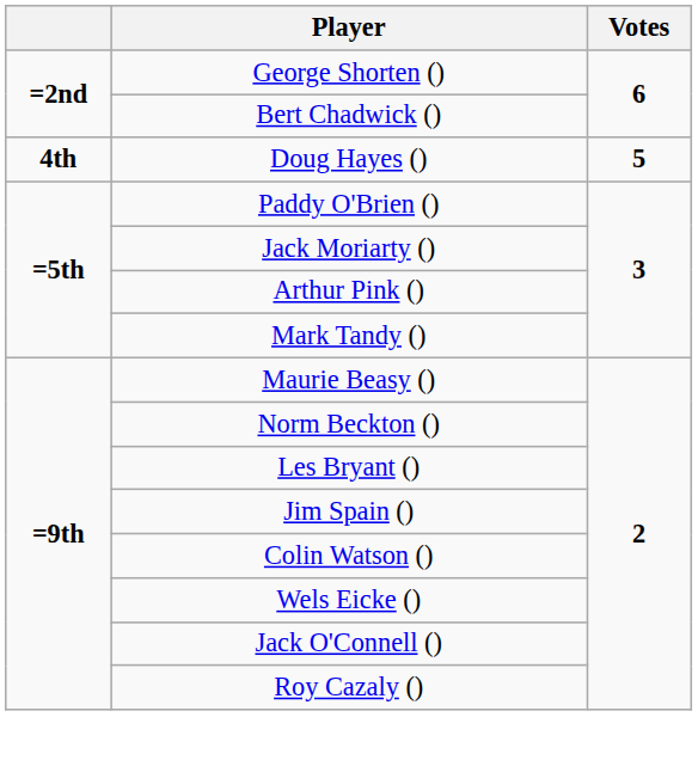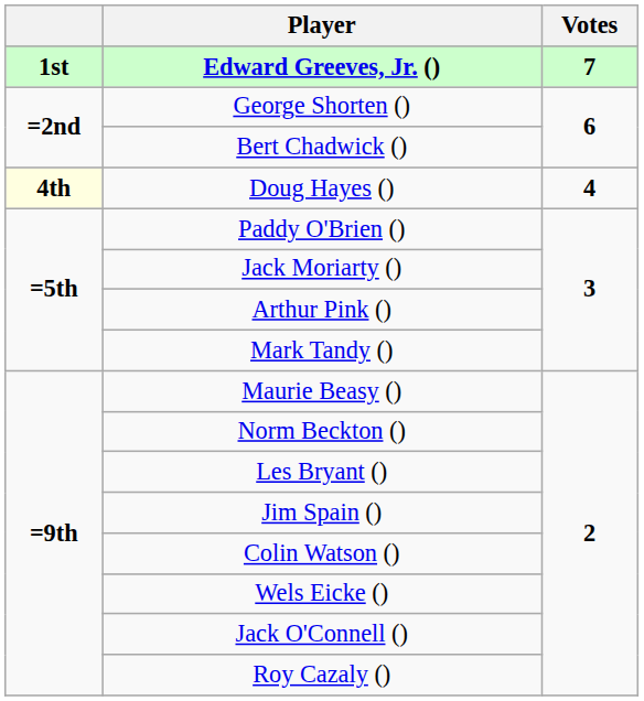 <table class="wikitable" style="text-align: center; font-size: 90%;">
 <tr>
 <th width="50"></th>
 <th width="250">Player</th>
 <th width="50">Votes</th>
+</tr>
+<tr style="background: #CCFFCC; font-weight: bold;" |>
+<td><strong>1st</strong></td>
+<td><a href='#'>Edward Greeves, Jr.</a> ()</td>
+<td><strong>7</strong></td>
 </tr>
 <tr>
 <td rowspan=2><strong>=2nd</strong></td>
 <td><a href='#'>George Shorten</a> ()<br></td>
 <td rowspan=2><strong>6</strong></td>
 </tr>
 <tr>
 <td><a href='#'>Bert Chadwick</a> ()</td>
 </tr>
 <tr>
-<td><strong>4th</strong></td>
+<td style="background: lightyellow;"><strong>4th</strong></td>
 <td><a href='#'>Doug Hayes</a> ()</td>
-<td><strong>5</strong></td>
+<td><strong>4</strong></td>
 </tr>
 <tr>
 <td rowspan=4><strong>=5th</strong></td>
 <td><a href='#'>Paddy O'Brien</a> ()</td>
 <td rowspan=4><strong>3</strong></td>
 </tr>
 <tr>
 <td><a href='#'>Jack Moriarty</a> ()</td>
 </tr>
 <tr>
 <td><a href='#'>Arthur Pink</a> ()</td>
 </tr>
 <tr>
 <td><a href='#'>Mark Tandy</a> ()</td>
 </tr>
 <tr>
 <td rowspan=8><strong>=9th</strong></td>
 <td><a href='#'>Maurie Beasy</a> ()</td>
 <td rowspan=8><strong>2</strong></td>
 </tr>
 <tr>
 <td><a href='#'>Norm Beckton</a> ()</td>
 </tr>
 <tr>
 <td><a href='#'>Les Bryant</a> ()</td>
 </tr>
 <tr>
 <td><a href='#'>Jim Spain</a> ()</td>
 </tr>
 <tr>
 <td><a href='#'>Colin Watson</a> ()</td>
 </tr>
 <tr>
 <td><a href='#'>Wels Eicke</a> ()</td>
 </tr>
 <tr>
 <td><a href='#'>Jack O'Connell</a> ()</td>
 </tr>
 <tr>
 <td><a href='#'>Roy Cazaly</a> ()</td>
 </tr>
 </table>
